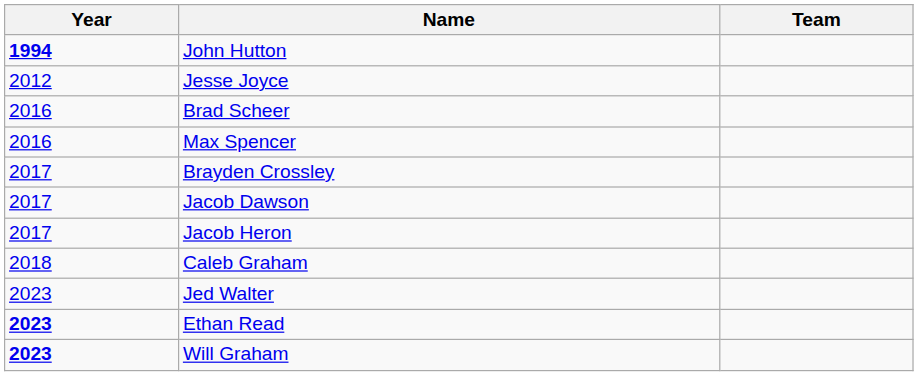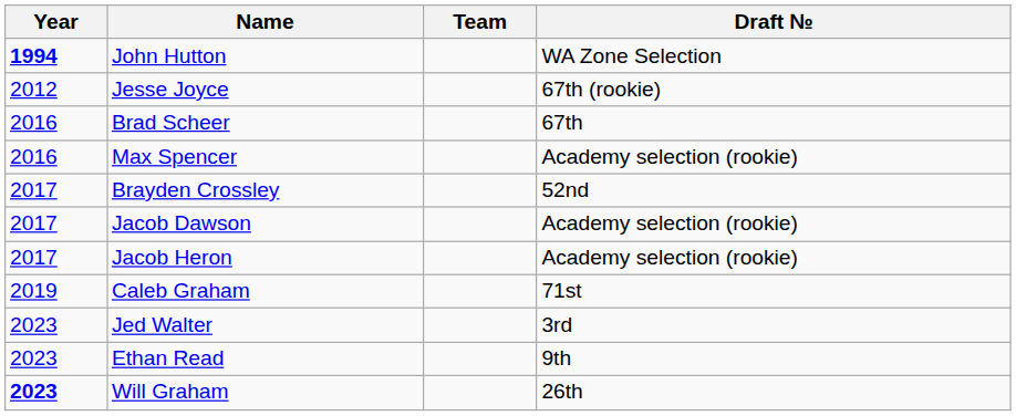 <table class="wikitable" style="width:60%;">
 <tr>
 <th>Year</th>
 <th>Name</th>
 <th>Team</th>
+<th>Draft №</th>
 </tr>
 <tr>
 <td><strong><a href='#'>1994</a></strong></td>
 <td><a href='#'>John Hutton</a></td>
 <td></td>
+<td>WA Zone Selection</td>
 </tr>
 <tr>
 <td><a href='#'>2012</a></td>
 <td><a href='#'>Jesse Joyce</a></td>
 <td></td>
+<td>67th (rookie)</td>
 </tr>
 <tr>
 <td><a href='#'>2016</a></td>
 <td><a href='#'>Brad Scheer</a></td>
 <td></td>
+<td>67th</td>
 </tr>
 <tr>
 <td><a href='#'>2016</a></td>
 <td><a href='#'>Max Spencer</a></td>
 <td></td>
+<td>Academy selection (rookie)</td>
 </tr>
 <tr>
 <td><a href='#'>2017</a></td>
 <td><a href='#'>Brayden Crossley</a></td>
 <td></td>
+<td>52nd</td>
 </tr>
 <tr>
 <td><a href='#'>2017</a></td>
 <td><a href='#'>Jacob Dawson</a></td>
 <td></td>
+<td>Academy selection (rookie)</td>
 </tr>
 <tr>
 <td><a href='#'>2017</a></td>
 <td><a href='#'>Jacob Heron</a></td>
 <td></td>
+<td>Academy selection (rookie)</td>
 </tr>
 <tr>
-<td><a href='#'>2018</a></td>
+<td><a href='#'>2019</a></td>
 <td><a href='#'>Caleb Graham</a></td>
 <td></td>
+<td>71st</td>
 </tr>
 <tr>
 <td><a href='#'>2023</a></td>
 <td><a href='#'>Jed Walter</a></td>
 <td></td>
+<td>3rd</td>
 </tr>
 <tr>
-<td><strong><a href='#'>2023</a></strong></td>
+<td><a href='#'>2023</a></td>
 <td><a href='#'>Ethan Read</a></td>
 <td></td>
+<td>9th</td>
 </tr>
 <tr>
 <td><strong><a href='#'>2023</a></strong></td>
 <td><a href='#'>Will Graham</a></td>
 <td></td>
+<td>26th</td>
 </tr>
 </table>
